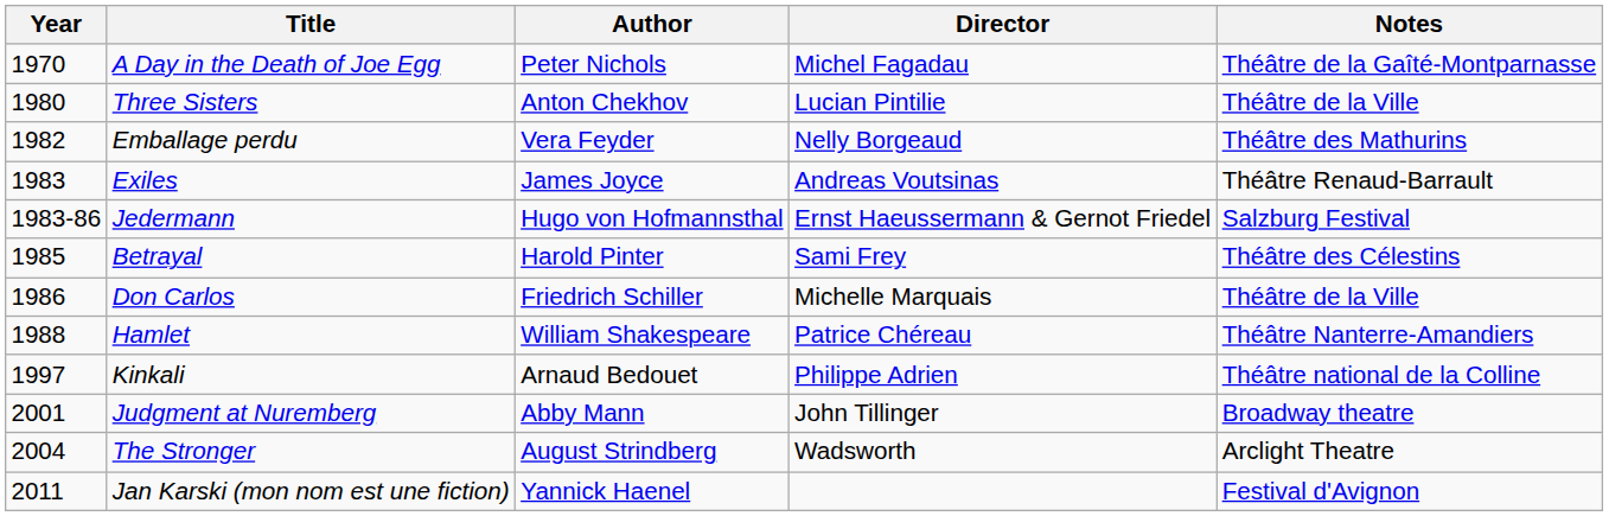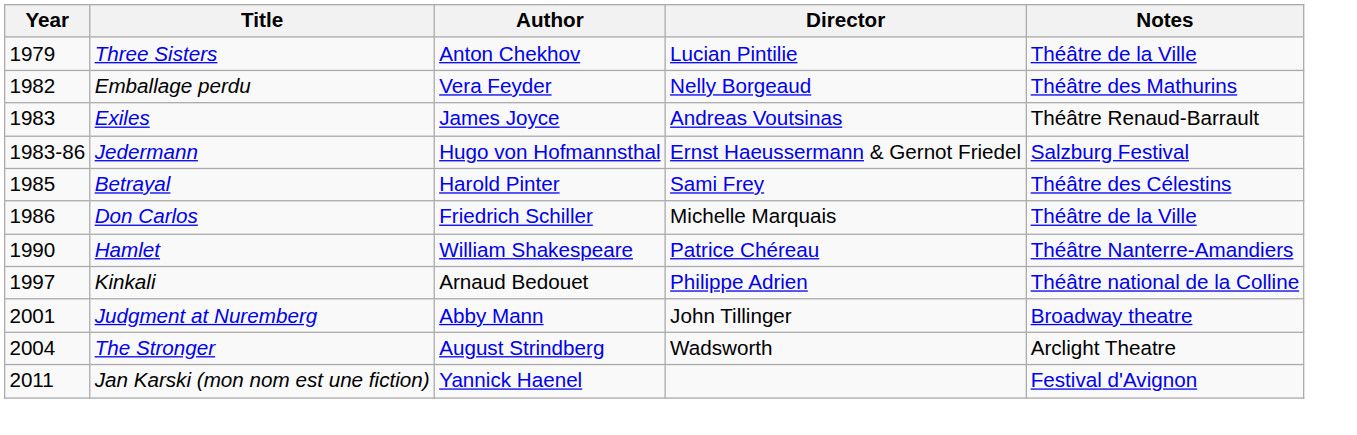 <table class="wikitable">
 <tr>
 <th>Year</th>
 <th>Title</th>
 <th>Author</th>
 <th>Director</th>
 <th>Notes</th>
 </tr>
 <tr>
-<td>1970</td>
-<td><em><a href='#'>A Day in the Death of Joe Egg</a></em></td>
-<td><a href='#'>Peter Nichols</a></td>
-<td><a href='#'>Michel Fagadau</a></td>
-<td><a href='#'>Théâtre de la Gaîté-Montparnasse</a></td>
-</tr>
-<tr>
-<td>1980</td>
+<td>1979</td>
 <td><em><a href='#'>Three Sisters</a></em></td>
 <td><a href='#'>Anton Chekhov</a></td>
 <td><a href='#'>Lucian Pintilie</a></td>
 <td><a href='#'>Théâtre de la Ville</a></td>
 </tr>
 <tr>
 <td>1982</td>
 <td><em>Emballage perdu</em></td>
 <td><a href='#'>Vera Feyder</a></td>
 <td><a href='#'>Nelly Borgeaud</a></td>
 <td><a href='#'>Théâtre des Mathurins</a></td>
 </tr>
 <tr>
 <td>1983</td>
 <td><em><a href='#'>Exiles</a></em></td>
 <td><a href='#'>James Joyce</a></td>
 <td><a href='#'>Andreas Voutsinas</a></td>
 <td>Théâtre Renaud-Barrault</td>
 </tr>
 <tr>
 <td>1983-86</td>
 <td><em><a href='#'>Jedermann</a></em></td>
 <td><a href='#'>Hugo von Hofmannsthal</a></td>
 <td><a href='#'>Ernst Haeussermann</a> & Gernot Friedel</td>
 <td><a href='#'>Salzburg Festival</a></td>
 </tr>
 <tr>
 <td>1985</td>
 <td><em><a href='#'>Betrayal</a></em></td>
 <td><a href='#'>Harold Pinter</a></td>
 <td><a href='#'>Sami Frey</a></td>
 <td><a href='#'>Théâtre des Célestins</a></td>
 </tr>
 <tr>
 <td>1986</td>
 <td><em><a href='#'>Don Carlos</a></em></td>
 <td><a href='#'>Friedrich Schiller</a></td>
 <td>Michelle Marquais</td>
 <td><a href='#'>Théâtre de la Ville</a></td>
 </tr>
 <tr>
-<td>1988</td>
+<td>1990</td>
 <td><em><a href='#'>Hamlet</a></em></td>
 <td><a href='#'>William Shakespeare</a></td>
 <td><a href='#'>Patrice Chéreau</a></td>
 <td><a href='#'>Théâtre Nanterre-Amandiers</a></td>
 </tr>
 <tr>
 <td>1997</td>
 <td><em>Kinkali</em></td>
 <td>Arnaud Bedouet</td>
 <td><a href='#'>Philippe Adrien</a></td>
 <td><a href='#'>Théâtre national de la Colline</a></td>
 </tr>
 <tr>
 <td>2001</td>
 <td><em><a href='#'>Judgment at Nuremberg</a></em></td>
 <td><a href='#'>Abby Mann</a></td>
 <td>John Tillinger</td>
 <td><a href='#'>Broadway theatre</a></td>
 </tr>
 <tr>
 <td>2004</td>
 <td><em><a href='#'>The Stronger</a></em></td>
 <td><a href='#'>August Strindberg</a></td>
 <td>Wadsworth</td>
 <td>Arclight Theatre</td>
 </tr>
 <tr>
 <td>2011</td>
 <td><em>Jan Karski (mon nom est une fiction)</em></td>
 <td><a href='#'>Yannick Haenel</a></td>
 <td></td>
 <td><a href='#'>Festival d'Avignon</a></td>
 </tr>
 </table>
